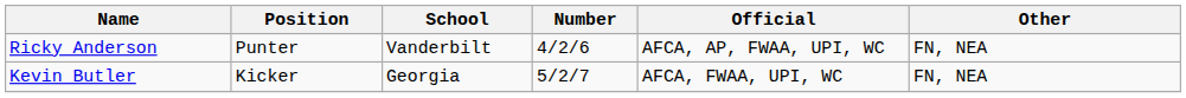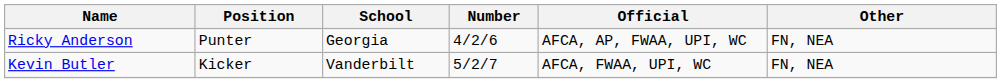 <table class="wikitable sortable">
 <tr>
 <th bgcolor="#DDDDFF" width="15%">Name</th>
 <th bgcolor="#DDDDFF" width="10%">Position</th>
 <th bgcolor="#DDDDFF" width="10%">School</th>
 <th bgcolor="#DDDDFF" width="7%">Number</th>
 <th bgcolor="#DDDDFF" width="18%">Official</th>
 <th bgcolor="#DDDDFF" width="18%">Other</th>
 </tr>
 <tr align="left">
 <td><a href='#'>Ricky Anderson</a></td>
 <td>Punter</td>
-<td>Vanderbilt</td>
+<td>Georgia</td>
 <td>4/2/6</td>
 <td>AFCA,  AP,  FWAA,  UPI,  WC</td>
 <td>FN,  NEA</td>
 </tr>
 <tr align="left">
 <td><a href='#'>Kevin Butler</a></td>
 <td>Kicker</td>
-<td>Georgia</td>
+<td>Vanderbilt</td>
 <td>5/2/7</td>
 <td>AFCA, FWAA,  UPI,  WC</td>
 <td>FN,  NEA</td>
 </tr>
 <tr align="left">
 </tr>
 </table>
